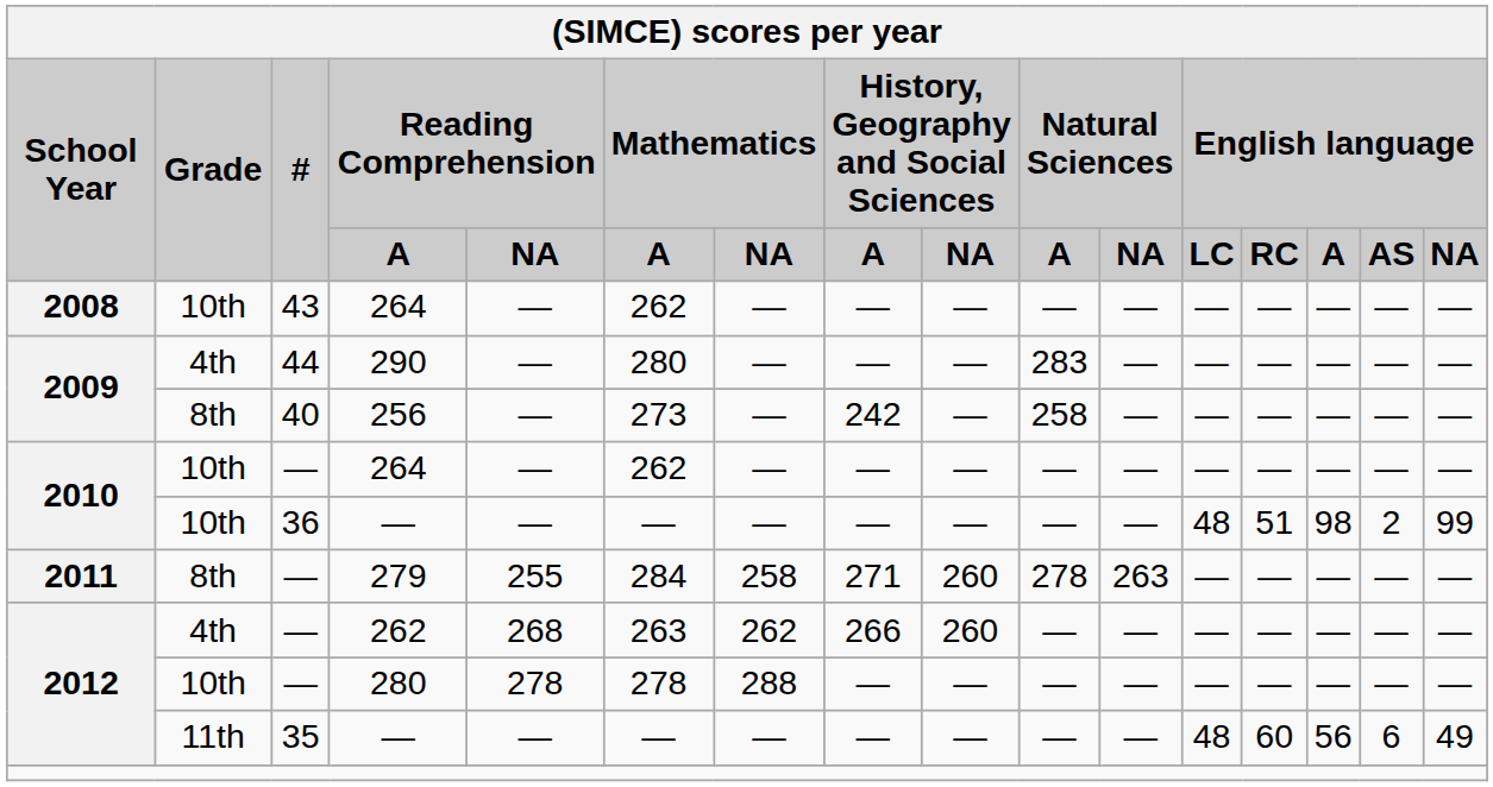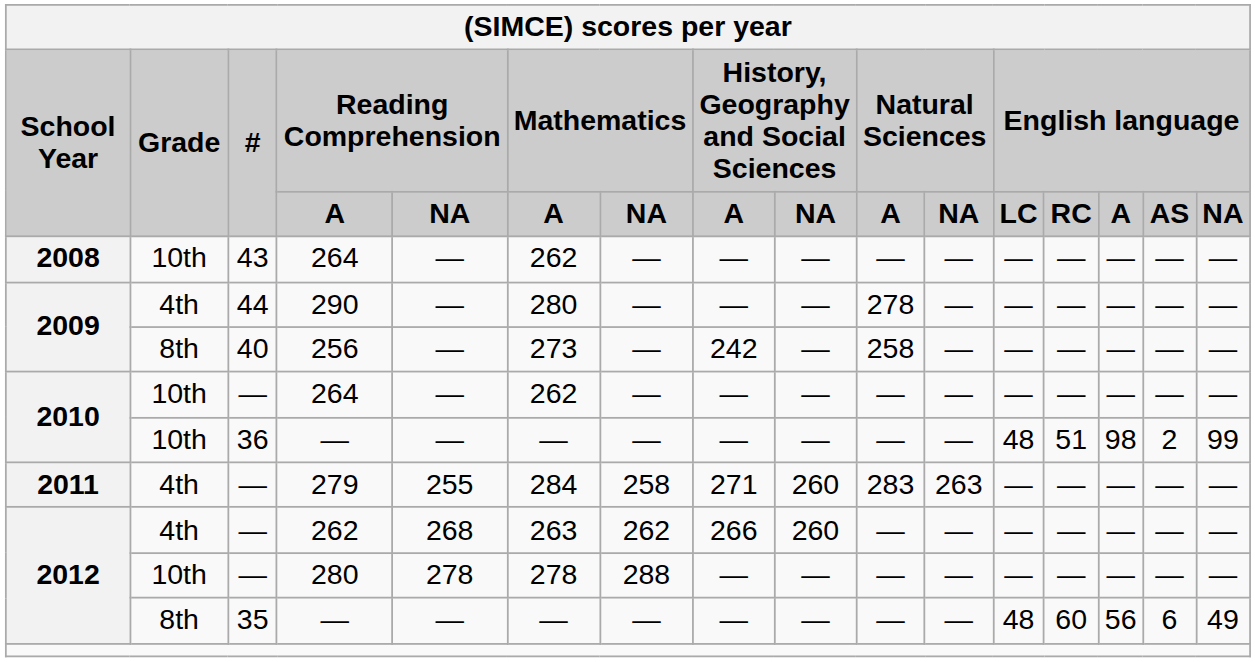 <table class="wikitable collapsible collapsed" style="margin:auto; text-align:center; width:700px;">
 <tr>
 <th colspan="23"> (SIMCE) scores per year</th>
 </tr>
 <tr>
 <th rowspan="2" style="width:80px; background:#ccc;">School Year</th>
 <th rowspan="2" style="width:50px; background:#ccc;">Grade</th>
 <th rowspan="2" style="width:25px; background:#ccc;">#</th>
 <th colspan="2" style="width:105px; background:#ccc;">Reading Comprehension</th>
 <th colspan="2" style="width:105px; background:#ccc;">Mathematics</th>
 <th colspan="2" style="width:105px; background:#ccc;">History, Geography and Social Sciences</th>
 <th colspan="2" style="width:105px; background:#ccc;">Natural Sciences</th>
 <th colspan="5" style="width:125px; background:#ccc;">English language</th>
 </tr>
 <tr>
 <th style="background:#ccc;">A</th>
 <th style="background:#ccc;">NA</th>
 <th style="background:#ccc;">A</th>
 <th style="background:#ccc;">NA</th>
 <th style="background:#ccc;">A</th>
 <th style="background:#ccc;">NA</th>
 <th style="background:#ccc;">A</th>
 <th style="background:#ccc;">NA</th>
 <th style="background:#ccc;">LC</th>
 <th style="background:#ccc;">RC</th>
 <th style="background:#ccc;">A</th>
 <th style="background:#ccc;">AS</th>
 <th style="background:#ccc;">NA</th>
 </tr>
 <tr>
 <th>2008</th>
 <td>10th</td>
 <td>43</td>
 <td>264</td>
 <td>—</td>
 <td>262</td>
 <td>—</td>
 <td>—</td>
 <td>—</td>
 <td>—</td>
 <td>—</td>
 <td>—</td>
 <td>—</td>
 <td>—</td>
 <td>—</td>
 <td>—</td>
 </tr>
 <tr>
 <th rowspan="2">2009</th>
 <td>4th</td>
 <td>44</td>
 <td>290</td>
 <td>—</td>
 <td>280</td>
 <td>—</td>
 <td>—</td>
 <td>—</td>
-<td>283</td>
+<td>278</td>
 <td>—</td>
 <td>—</td>
 <td>—</td>
 <td>—</td>
 <td>—</td>
 <td>—</td>
 </tr>
 <tr>
 <td>8th</td>
 <td>40</td>
 <td>256</td>
 <td>—</td>
 <td>273</td>
 <td>—</td>
 <td>242</td>
 <td>—</td>
 <td>258</td>
 <td>—</td>
 <td>—</td>
 <td>—</td>
 <td>—</td>
 <td>—</td>
 <td>—</td>
 </tr>
 <tr>
 <th rowspan="2">2010</th>
 <td>10th</td>
 <td>—</td>
 <td>264</td>
 <td>—</td>
 <td>262</td>
 <td>—</td>
 <td>—</td>
 <td>—</td>
 <td>—</td>
 <td>—</td>
 <td>—</td>
 <td>—</td>
 <td>—</td>
 <td>—</td>
 <td>—</td>
 </tr>
 <tr>
 <td>10th</td>
 <td>36</td>
 <td>—</td>
 <td>—</td>
 <td>—</td>
 <td>—</td>
 <td>—</td>
 <td>—</td>
 <td>—</td>
 <td>—</td>
 <td>48</td>
 <td>51</td>
 <td>98</td>
 <td>2 </td>
 <td>99</td>
 </tr>
 <tr>
 <th>2011</th>
-<td>8th</td>
+<td>4th</td>
 <td>—</td>
 <td>279</td>
 <td>255</td>
 <td>284</td>
 <td>258</td>
 <td>271</td>
 <td>260</td>
-<td>278</td>
+<td>283</td>
 <td>263</td>
 <td>—</td>
 <td>—</td>
 <td>—</td>
 <td>—</td>
 <td>—</td>
 </tr>
 <tr>
 <th rowspan="3">2012</th>
 <td>4th</td>
 <td>—</td>
 <td>262</td>
 <td>268</td>
 <td>263</td>
 <td>262</td>
 <td>266</td>
 <td>260</td>
 <td>—</td>
 <td>—</td>
 <td>—</td>
 <td>—</td>
 <td>—</td>
 <td>—</td>
 <td>—</td>
 </tr>
 <tr>
 <td>10th</td>
 <td>—</td>
 <td>280</td>
 <td>278</td>
 <td>278</td>
 <td>288</td>
 <td>—</td>
 <td>—</td>
 <td>—</td>
 <td>—</td>
 <td>—</td>
 <td>—</td>
 <td>—</td>
 <td>—</td>
 <td>—</td>
 </tr>
 <tr>
-<td>11th</td>
+<td>8th</td>
 <td>35</td>
 <td>—</td>
 <td>—</td>
 <td>—</td>
 <td>—</td>
 <td>—</td>
 <td>—</td>
 <td>—</td>
 <td>—</td>
 <td>48</td>
 <td>60</td>
 <td>56</td>
 <td>6 </td>
 <td>49</td>
 </tr>
 <tr>
 <td colspan="22"></td>
 </tr>
 </table>
